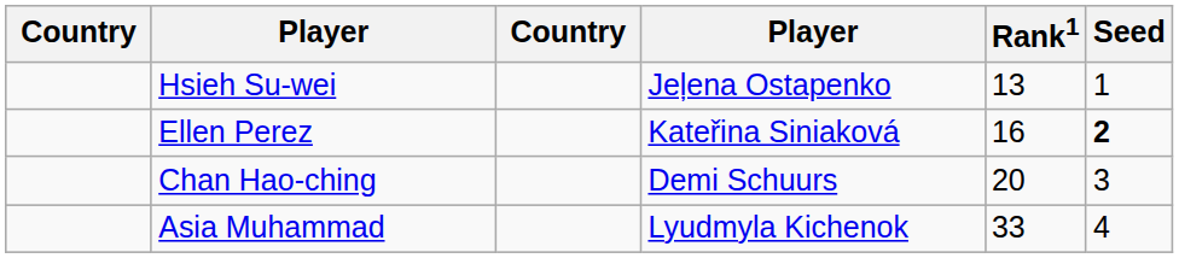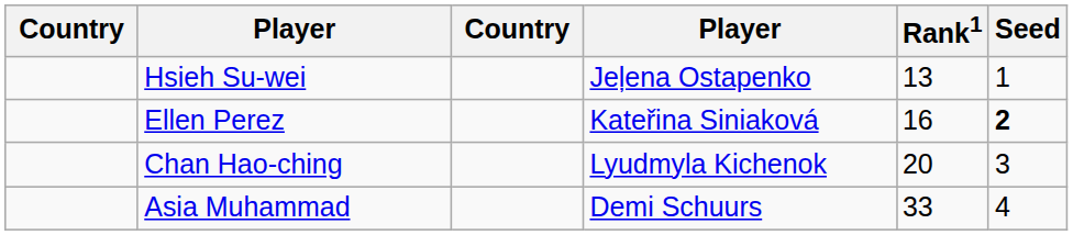 <table class="sortable wikitable">
 <tr>
 <th width="70">Country</th>
 <th width="175">Player</th>
 <th width="70">Country</th>
 <th width="175">Player</th>
 <th>Rank<sup>1</sup></th>
 <th>Seed</th>
 </tr>
 <tr>
 <td></td>
 <td><a href='#'>Hsieh Su-wei</a></td>
 <td></td>
 <td><a href='#'>Jeļena Ostapenko</a></td>
 <td>13</td>
 <td>1</td>
 </tr>
 <tr>
 <td></td>
 <td><a href='#'>Ellen Perez</a></td>
 <td></td>
 <td><a href='#'>Kateřina Siniaková</a></td>
 <td>16</td>
 <td><strong>2</strong></td>
 </tr>
 <tr>
 <td></td>
 <td><a href='#'>Chan Hao-ching</a></td>
 <td></td>
-<td><a href='#'>Demi Schuurs</a></td>
+<td><a href='#'>Lyudmyla Kichenok</a></td>
 <td>20</td>
 <td>3</td>
 </tr>
 <tr>
 <td></td>
 <td><a href='#'>Asia Muhammad</a></td>
 <td></td>
-<td><a href='#'>Lyudmyla Kichenok</a></td>
+<td><a href='#'>Demi Schuurs</a></td>
 <td>33</td>
 <td>4</td>
 </tr>
 </table>
